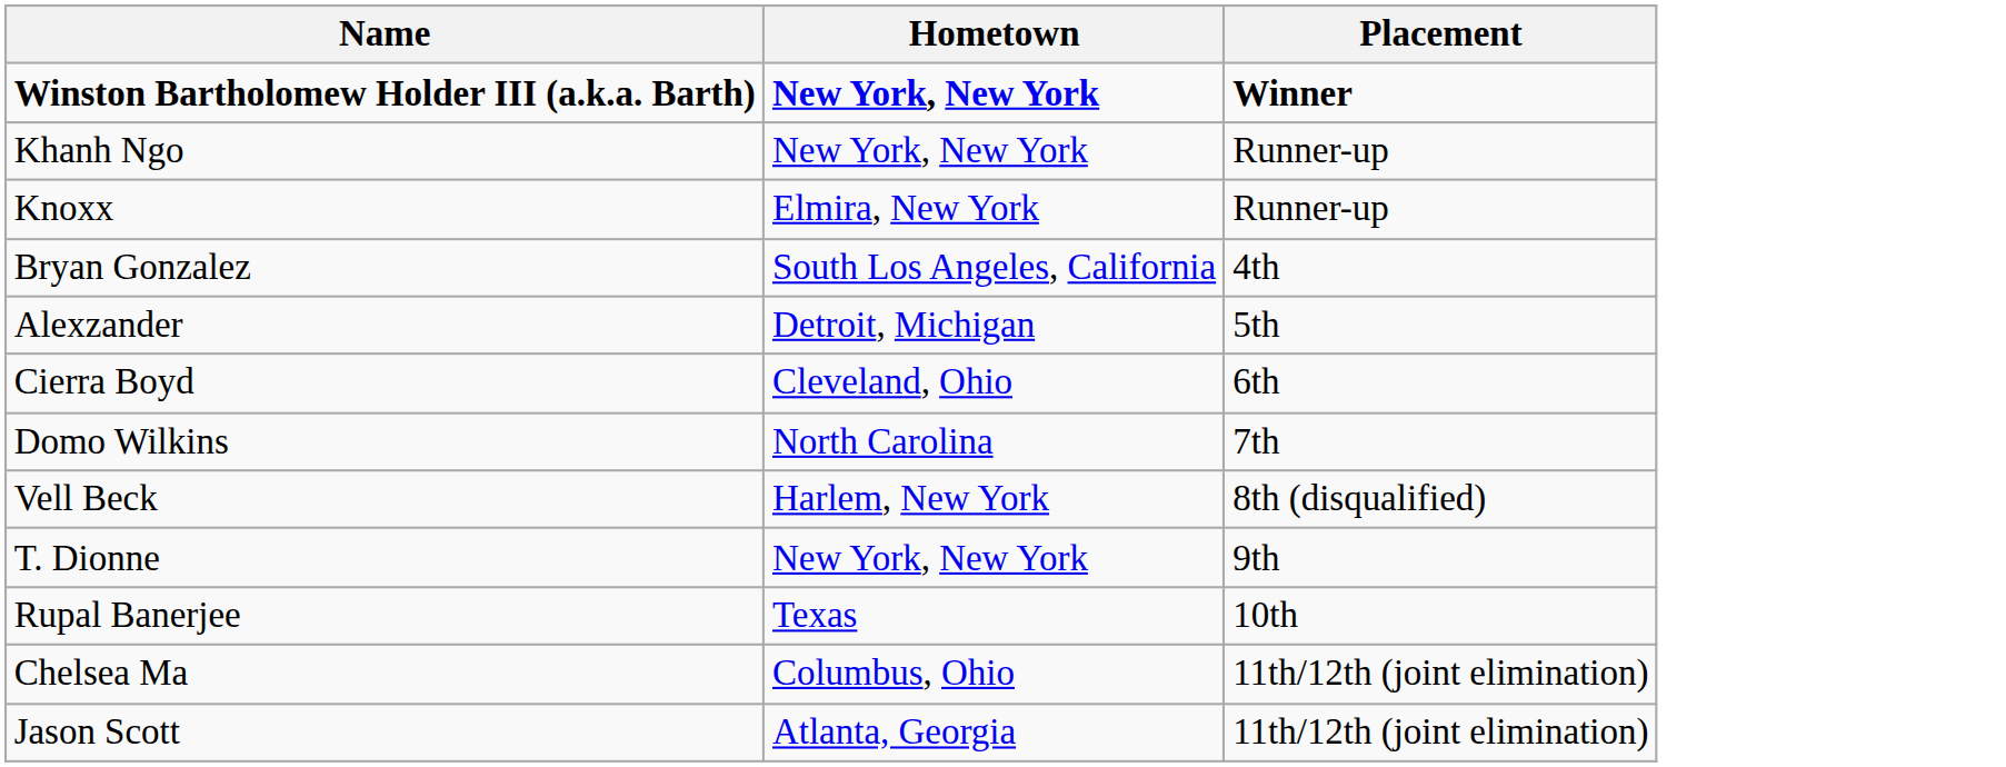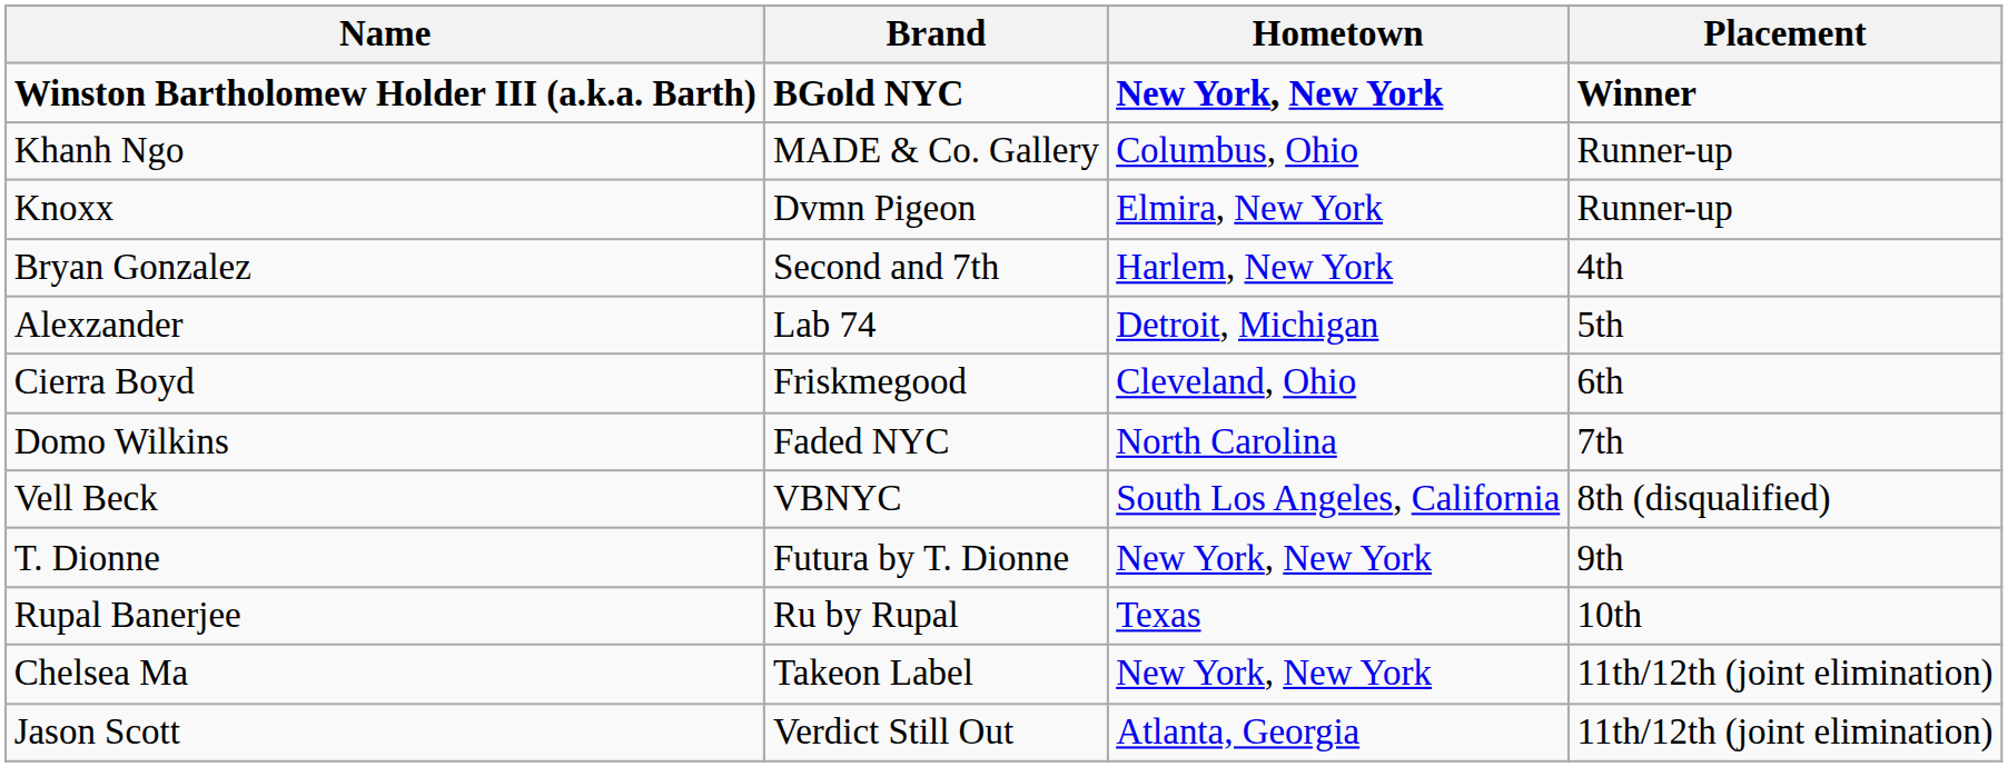 <table class="wikitable">
 <tr>
 <th>Name</th>
+<th>Brand</th>
 <th>Hometown</th>
 <th>Placement</th>
 </tr>
 <tr>
 <td><strong>Winston Bartholomew Holder III (a.k.a. Barth)</strong></td>
+<td><strong>BGold NYC</strong></td>
 <td><strong><a href='#'>New York</a>, <a href='#'>New York</a></strong></td>
 <td><strong>Winner</strong></td>
 </tr>
 <tr>
 <td>Khanh Ngo</td>
-<td><a href='#'>New York</a>, <a href='#'>New York</a></td>
+<td>MADE & Co. Gallery</td>
+<td><a href='#'>Columbus</a>, <a href='#'>Ohio</a></td>
 <td>Runner-up</td>
 </tr>
 <tr>
 <td>Knoxx</td>
+<td>Dvmn Pigeon</td>
 <td><a href='#'>Elmira</a>, <a href='#'>New York</a></td>
 <td>Runner-up</td>
 </tr>
 <tr>
 <td>Bryan Gonzalez</td>
-<td><a href='#'>South Los Angeles</a>, <a href='#'>California</a></td>
+<td>Second and 7th</td>
+<td><a href='#'>Harlem</a>, <a href='#'>New York</a></td>
 <td>4th</td>
 </tr>
 <tr>
 <td>Alexzander</td>
+<td>Lab 74</td>
 <td><a href='#'>Detroit</a>, <a href='#'>Michigan</a></td>
 <td>5th</td>
 </tr>
 <tr>
 <td>Cierra Boyd</td>
+<td>Friskmegood</td>
 <td><a href='#'>Cleveland</a>, <a href='#'>Ohio</a></td>
 <td>6th</td>
 </tr>
 <tr>
 <td>Domo Wilkins</td>
+<td>Faded NYC</td>
 <td><a href='#'>North Carolina</a></td>
 <td>7th</td>
 </tr>
 <tr>
 <td>Vell Beck</td>
-<td><a href='#'>Harlem</a>, <a href='#'>New York</a></td>
+<td>VBNYC</td>
+<td><a href='#'>South Los Angeles</a>, <a href='#'>California</a></td>
 <td>8th (disqualified)</td>
 </tr>
 <tr>
 <td>T. Dionne</td>
+<td>Futura by T. Dionne</td>
 <td><a href='#'>New York</a>, <a href='#'>New York</a></td>
 <td>9th</td>
 </tr>
 <tr>
 <td>Rupal Banerjee</td>
+<td>Ru by Rupal</td>
 <td><a href='#'>Texas</a></td>
 <td>10th</td>
 </tr>
 <tr>
 <td>Chelsea Ma</td>
-<td><a href='#'>Columbus</a>, <a href='#'>Ohio</a></td>
+<td>Takeon Label</td>
+<td><a href='#'>New York</a>, <a href='#'>New York</a></td>
 <td>11th/12th (joint elimination)</td>
 </tr>
 <tr>
 <td>Jason Scott</td>
+<td>Verdict Still Out</td>
 <td><a href='#'>Atlanta, Georgia</a></td>
 <td>11th/12th (joint elimination)</td>
 </tr>
 </table>
